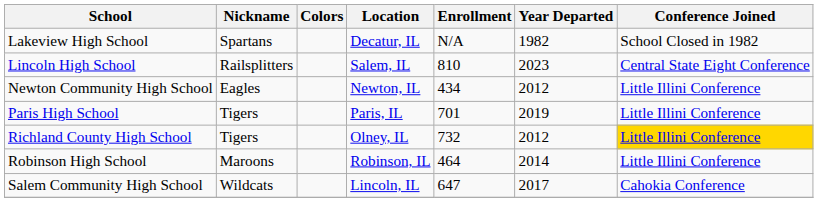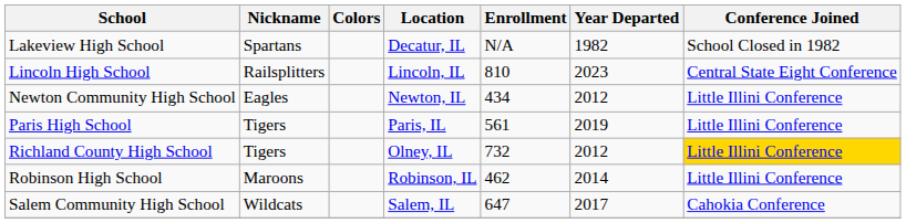 <table class="wikitable" border="1">
 <tr>
 <th>School</th>
 <th>Nickname</th>
 <th>Colors</th>
 <th>Location</th>
 <th>Enrollment</th>
 <th>Year Departed</th>
 <th>Conference Joined</th>
 </tr>
 <tr>
 <td>Lakeview High School</td>
 <td>Spartans</td>
 <td> </td>
 <td><a href='#'>Decatur, IL</a></td>
 <td>N/A</td>
 <td>1982</td>
 <td>School Closed in 1982</td>
 </tr>
 <tr>
 <td><a href='#'>Lincoln High School</a></td>
 <td>Railsplitters</td>
 <td> </td>
-<td><a href='#'>Salem, IL</a></td>
+<td><a href='#'>Lincoln, IL</a></td>
 <td>810</td>
 <td>2023</td>
 <td><a href='#'>Central State Eight Conference</a></td>
 </tr>
 <tr>
 <td>Newton Community High School</td>
 <td>Eagles</td>
 <td> </td>
 <td><a href='#'>Newton, IL</a></td>
 <td>434</td>
 <td>2012</td>
 <td><a href='#'>Little Illini Conference</a></td>
 </tr>
 <tr>
 <td><a href='#'>Paris High School</a></td>
 <td>Tigers</td>
 <td> </td>
 <td><a href='#'>Paris, IL</a></td>
-<td>701</td>
+<td>561</td>
 <td>2019</td>
 <td><a href='#'>Little Illini Conference</a></td>
 </tr>
 <tr>
 <td><a href='#'>Richland County High School</a></td>
 <td>Tigers</td>
 <td> </td>
 <td><a href='#'>Olney, IL</a></td>
 <td>732</td>
 <td>2012</td>
 <td style="background: gold;"><a href='#'>Little Illini Conference</a></td>
 </tr>
 <tr>
 <td>Robinson High School</td>
 <td>Maroons</td>
 <td> </td>
 <td><a href='#'>Robinson, IL</a></td>
-<td>464</td>
+<td>462</td>
 <td>2014</td>
 <td><a href='#'>Little Illini Conference</a></td>
 </tr>
 <tr>
 <td>Salem Community High School</td>
 <td>Wildcats</td>
 <td> </td>
-<td><a href='#'>Lincoln, IL</a></td>
+<td><a href='#'>Salem, IL</a></td>
 <td>647</td>
 <td>2017</td>
 <td><a href='#'>Cahokia Conference</a></td>
 </tr>
 <tr>
 </tr>
 </table>
